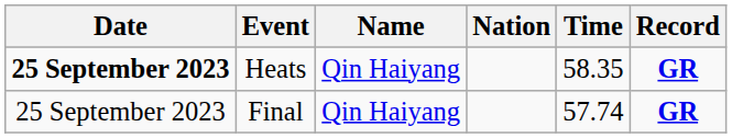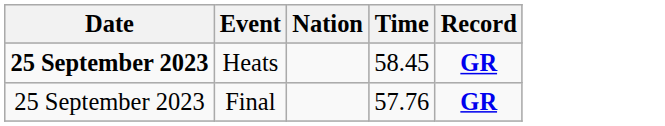 <table class=wikitable style=text-align:center>
 <tr>
 <th>Date</th>
 <th>Event</th>
-<th>Name</th>
 <th>Nation</th>
 <th>Time</th>
 <th>Record</th>
 </tr>
 <tr>
 <td><strong>25 September 2023</strong></td>
 <td>Heats</td>
-<td align=left><a href='#'>Qin Haiyang</a></td>
 <td align=left></td>
-<td>58.35</td>
+<td>58.45</td>
 <td><strong><a href='#'>GR</a></strong></td>
 </tr>
 <tr>
 <td>25 September 2023</td>
 <td>Final</td>
-<td align=left><a href='#'>Qin Haiyang</a></td>
 <td align=left></td>
-<td>57.74</td>
+<td>57.76</td>
 <td><strong><a href='#'>GR</a></strong></td>
 </tr>
 </table>
